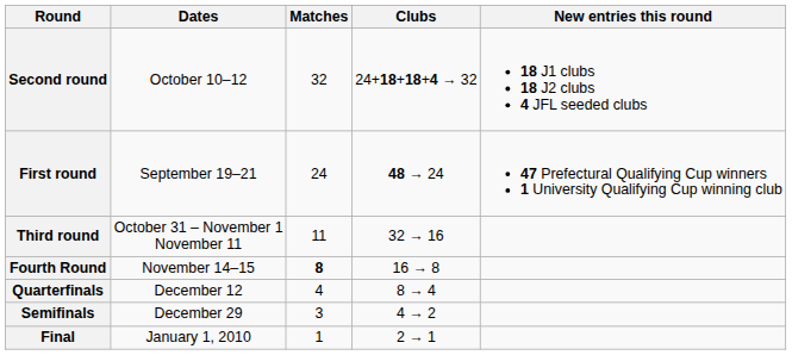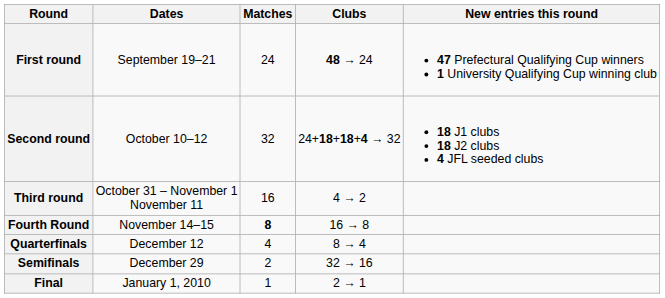 <table class="wikitable" style="text-align: center">
 <tr>
 <th>Round</th>
 <th>Dates</th>
 <th>Matches</th>
 <th width=100>Clubs</th>
 <th>New entries this round</th>
 </tr>
 <tr>
+<th>First round</th>
+<td>September 19–21</td>
+<td>24</td>
+<td><strong>48</strong> → 24</td>
+<td align=left><br><ul><li><strong>47</strong> Prefectural Qualifying Cup winners</li><li><strong>1</strong> University Qualifying Cup winning club</li></ul></td>
+</tr>
+<tr>
 <th>Second round</th>
 <td>October 10–12</td>
 <td>32</td>
 <td>24+<strong>18</strong>+<strong>18</strong>+<strong>4</strong> → 32</td>
 <td align=left><br><ul><li><strong>18</strong> J1 clubs</li><li><strong>18</strong> J2 clubs</li><li><strong>4</strong> JFL seeded clubs</li></ul></td>
 </tr>
 <tr>
-<th>First round</th>
-<td>September 19–21</td>
-<td>24</td>
-<td><strong>48</strong> → 24</td>
-<td align=left><br><ul><li><strong>47</strong> Prefectural Qualifying Cup winners</li><li><strong>1</strong> University Qualifying Cup winning club</li></ul></td>
-</tr>
-<tr>
 <th>Third round</th>
 <td>October 31 – November 1<br>November 11</td>
-<td>11</td>
-<td>32 → 16</td>
+<td>16</td>
+<td>4 → 2</td>
 <td></td>
 </tr>
 <tr>
 <th>Fourth Round</th>
 <td>November 14–15</td>
 <td><strong>8</strong></td>
 <td>16 → 8</td>
 <td></td>
 </tr>
 <tr>
 <th>Quarterfinals</th>
 <td>December 12</td>
 <td>4</td>
 <td>8 → 4</td>
 <td></td>
 </tr>
 <tr>
 <th>Semifinals</th>
 <td>December 29</td>
-<td>3</td>
-<td>4 → 2</td>
+<td>2</td>
+<td>32 → 16</td>
 <td></td>
 </tr>
 <tr>
 <th>Final</th>
 <td>January 1, 2010</td>
 <td>1</td>
 <td>2 → 1</td>
 <td></td>
 </tr>
 </table>
